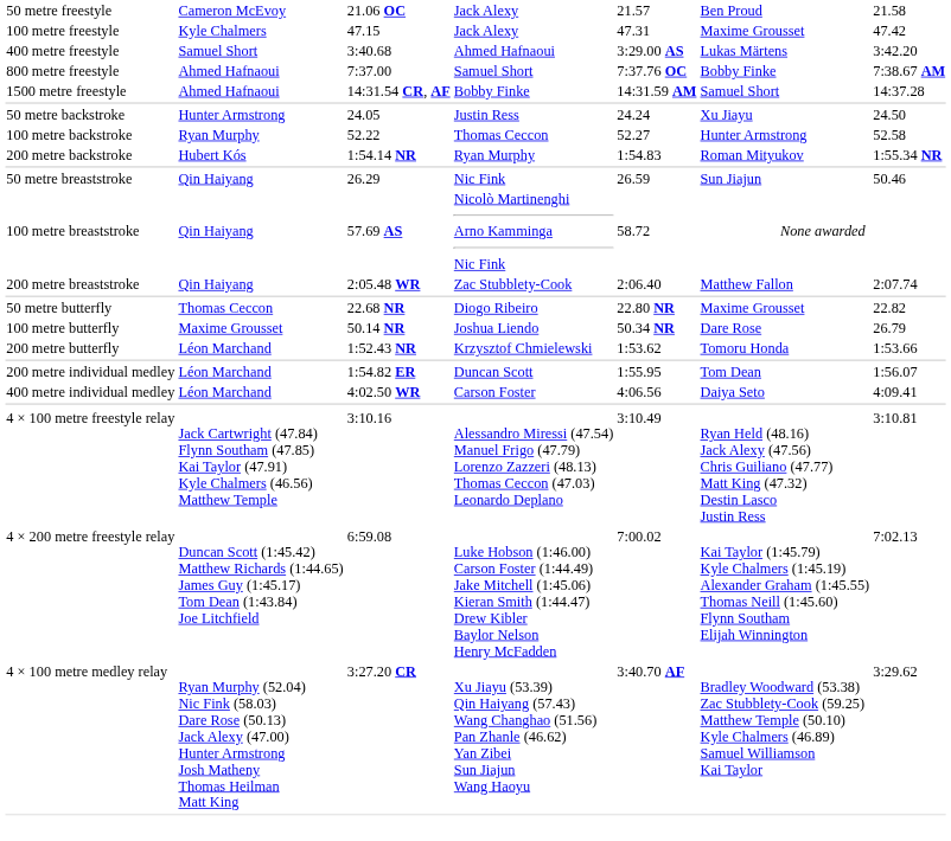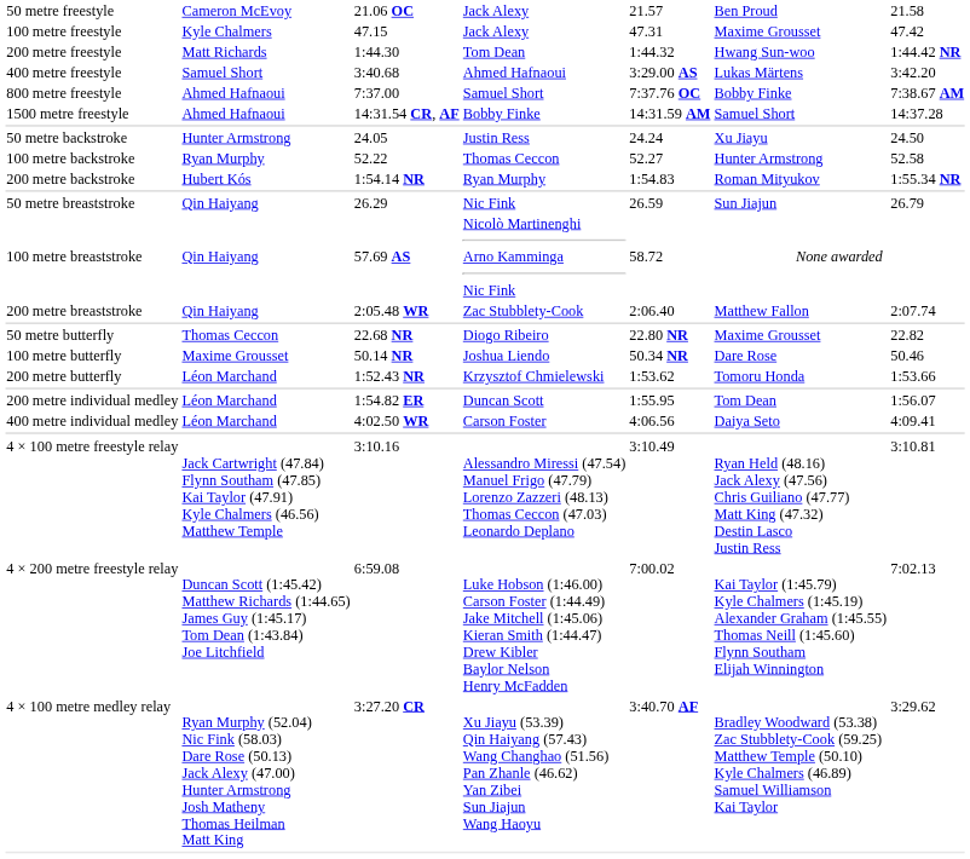 <table>
 <tr>
 <td>50 metre freestyle<br></td>
 <td><a href='#'>Cameron McEvoy</a><br></td>
 <td>21.06 <strong><a href='#'>OC</a></strong></td>
 <td><a href='#'>Jack Alexy</a><br></td>
 <td>21.57</td>
 <td><a href='#'>Ben Proud</a><br></td>
 <td>21.58</td>
 </tr>
 <tr>
 <td>100 metre freestyle<br></td>
 <td><a href='#'>Kyle Chalmers</a><br></td>
 <td>47.15</td>
 <td><a href='#'>Jack Alexy</a><br></td>
 <td>47.31</td>
 <td><a href='#'>Maxime Grousset</a><br></td>
 <td>47.42</td>
+</tr>
+<tr>
+<td>200 metre freestyle<br></td>
+<td><a href='#'>Matt Richards</a><br></td>
+<td>1:44.30</td>
+<td><a href='#'>Tom Dean</a><br></td>
+<td>1:44.32</td>
+<td><a href='#'>Hwang Sun-woo</a><br></td>
+<td>1:44.42 <strong><a href='#'>NR</a></strong></td>
 </tr>
 <tr>
 <td>400 metre freestyle<br></td>
 <td><a href='#'>Samuel Short</a><br></td>
 <td>3:40.68</td>
 <td><a href='#'>Ahmed Hafnaoui</a><br></td>
 <td>3:29.00 <strong><a href='#'>AS</a></strong></td>
 <td><a href='#'>Lukas Märtens</a><br></td>
 <td>3:42.20</td>
 </tr>
 <tr>
 <td>800 metre freestyle<br></td>
 <td><a href='#'>Ahmed Hafnaoui</a><br></td>
 <td>7:37.00</td>
 <td><a href='#'>Samuel Short</a><br></td>
 <td>7:37.76 <strong><a href='#'>OC</a></strong></td>
 <td><a href='#'>Bobby Finke</a><br></td>
 <td>7:38.67 <strong><a href='#'>AM</a></strong></td>
 </tr>
 <tr>
 <td>1500 metre freestyle<br></td>
 <td><a href='#'>Ahmed Hafnaoui</a><br></td>
 <td>14:31.54 <strong><a href='#'>CR</a></strong>, <strong><a href='#'>AF</a></strong></td>
 <td><a href='#'>Bobby Finke</a><br></td>
 <td>14:31.59 <strong><a href='#'>AM</a></strong></td>
 <td><a href='#'>Samuel Short</a><br></td>
 <td>14:37.28</td>
 </tr>
 <tr bgcolor=#DDDDDD>
 <td colspan=7></td>
 </tr>
 <tr>
 <td>50 metre backstroke<br></td>
 <td><a href='#'>Hunter Armstrong</a><br></td>
 <td>24.05</td>
 <td><a href='#'>Justin Ress</a><br></td>
 <td>24.24</td>
 <td><a href='#'>Xu Jiayu</a><br></td>
 <td>24.50</td>
 </tr>
 <tr>
 <td>100 metre backstroke<br></td>
 <td><a href='#'>Ryan Murphy</a><br></td>
 <td>52.22</td>
 <td><a href='#'>Thomas Ceccon</a><br></td>
 <td>52.27</td>
 <td><a href='#'>Hunter Armstrong</a><br></td>
 <td>52.58</td>
 </tr>
 <tr>
 <td>200 metre backstroke<br></td>
 <td><a href='#'>Hubert Kós</a><br></td>
 <td>1:54.14 <strong><a href='#'>NR</a></strong></td>
 <td><a href='#'>Ryan Murphy</a><br></td>
 <td>1:54.83</td>
 <td><a href='#'>Roman Mityukov</a><br></td>
 <td>1:55.34 <strong><a href='#'>NR</a></strong></td>
 </tr>
 <tr bgcolor=#DDDDDD>
 <td colspan=7></td>
 </tr>
 <tr>
 <td>50 metre breaststroke<br></td>
 <td><a href='#'>Qin Haiyang</a><br></td>
 <td>26.29</td>
 <td><a href='#'>Nic Fink</a><br></td>
 <td>26.59</td>
 <td><a href='#'>Sun Jiajun</a><br></td>
-<td>50.46</td>
+<td>26.79</td>
 </tr>
 <tr>
 <td>100 metre breaststroke<br></td>
 <td><a href='#'>Qin Haiyang</a><br></td>
 <td>57.69 <strong><a href='#'>AS</a></strong></td>
 <td><a href='#'>Nicolò Martinenghi</a><br><hr><a href='#'>Arno Kamminga</a><br><hr><a href='#'>Nic Fink</a><br></td>
 <td>58.72</td>
 <td colspan=2 align=center><em>None awarded</em></td>
 </tr>
 <tr>
 <td>200 metre breaststroke<br></td>
 <td><a href='#'>Qin Haiyang</a><br></td>
 <td>2:05.48 <strong><a href='#'>WR</a></strong></td>
 <td><a href='#'>Zac Stubblety-Cook</a><br></td>
 <td>2:06.40</td>
 <td><a href='#'>Matthew Fallon</a><br></td>
 <td>2:07.74</td>
 </tr>
 <tr bgcolor=#DDDDDD>
 <td colspan=7></td>
 </tr>
 <tr>
 <td>50 metre butterfly<br></td>
 <td><a href='#'>Thomas Ceccon</a><br></td>
 <td>22.68 <strong><a href='#'>NR</a></strong></td>
 <td><a href='#'>Diogo Ribeiro</a><br></td>
 <td>22.80 <strong><a href='#'>NR</a></strong></td>
 <td><a href='#'>Maxime Grousset</a><br></td>
 <td>22.82</td>
 </tr>
 <tr>
 <td>100 metre butterfly<br></td>
 <td><a href='#'>Maxime Grousset</a><br></td>
 <td>50.14	<strong><a href='#'>NR</a></strong></td>
 <td><a href='#'>Joshua Liendo</a><br></td>
 <td>50.34	<strong><a href='#'>NR</a></strong></td>
 <td><a href='#'>Dare Rose</a><br></td>
-<td>26.79</td>
+<td>50.46</td>
 </tr>
 <tr>
 <td>200 metre butterfly<br></td>
 <td><a href='#'>Léon Marchand</a><br></td>
 <td>1:52.43	<strong><a href='#'>NR</a></strong></td>
 <td><a href='#'>Krzysztof Chmielewski</a><br></td>
 <td>1:53.62</td>
 <td><a href='#'>Tomoru Honda</a><br></td>
 <td>1:53.66</td>
 </tr>
 <tr bgcolor=#DDDDDD>
 <td colspan=7></td>
 </tr>
 <tr>
 <td>200 metre individual medley<br></td>
 <td><a href='#'>Léon Marchand</a><br></td>
 <td>1:54.82 <strong><a href='#'>ER</a></strong></td>
 <td><a href='#'>Duncan Scott</a><br></td>
 <td>1:55.95</td>
 <td><a href='#'>Tom Dean</a><br></td>
 <td>1:56.07</td>
 </tr>
 <tr>
 <td>400 metre individual medley<br></td>
 <td><a href='#'>Léon Marchand</a><br></td>
 <td>4:02.50 <strong><a href='#'>WR</a></strong></td>
 <td><a href='#'>Carson Foster</a><br></td>
 <td>4:06.56</td>
 <td><a href='#'>Daiya Seto</a><br></td>
 <td>4:09.41</td>
 </tr>
 <tr bgcolor=#DDDDDD>
 <td colspan=7></td>
 </tr>
 <tr>
 </tr>
 <tr valign="top">
 <td>4 × 100 metre freestyle relay<br></td>
 <td><br><a href='#'>Jack Cartwright</a> (47.84)<br><a href='#'>Flynn Southam</a> (47.85)<br><a href='#'>Kai Taylor</a> (47.91)<br><a href='#'>Kyle Chalmers</a> (46.56)<br><a href='#'>Matthew Temple</a></td>
 <td>3:10.16</td>
 <td><br><a href='#'>Alessandro Miressi</a> (47.54)<br><a href='#'>Manuel Frigo</a> (47.79)<br><a href='#'>Lorenzo Zazzeri</a> (48.13)<br><a href='#'>Thomas Ceccon</a> (47.03)<br><a href='#'>Leonardo Deplano</a></td>
 <td>3:10.49</td>
 <td><br><a href='#'>Ryan Held</a> (48.16)<br><a href='#'>Jack Alexy</a> (47.56)<br><a href='#'>Chris Guiliano</a> (47.77)<br><a href='#'>Matt King</a> (47.32)<br><a href='#'>Destin Lasco</a><br><a href='#'>Justin Ress</a></td>
 <td>3:10.81</td>
 </tr>
 <tr valign="top">
 <td>4 × 200 metre freestyle relay<br></td>
 <td><br><a href='#'>Duncan Scott</a> (1:45.42)<br><a href='#'>Matthew Richards</a> (1:44.65)<br><a href='#'>James Guy</a> (1:45.17)<br><a href='#'>Tom Dean</a> (1:43.84)<br><a href='#'>Joe Litchfield</a></td>
 <td>6:59.08</td>
 <td><br><a href='#'>Luke Hobson</a> (1:46.00)<br><a href='#'>Carson Foster</a> (1:44.49)<br><a href='#'>Jake Mitchell</a> (1:45.06)<br><a href='#'>Kieran Smith</a> (1:44.47)<br><a href='#'>Drew Kibler</a><br><a href='#'>Baylor Nelson</a><br><a href='#'>Henry McFadden</a></td>
 <td>7:00.02</td>
 <td><br><a href='#'>Kai Taylor</a> (1:45.79)<br><a href='#'>Kyle Chalmers</a> (1:45.19)<br><a href='#'>Alexander Graham</a> (1:45.55)<br><a href='#'>Thomas Neill</a> (1:45.60)<br><a href='#'>Flynn Southam</a><br><a href='#'>Elijah Winnington</a></td>
 <td>7:02.13</td>
 </tr>
 <tr valign="top">
 <td>4 × 100 metre medley relay<br></td>
 <td><br><a href='#'>Ryan Murphy</a> (52.04)<br><a href='#'>Nic Fink</a> (58.03)<br><a href='#'>Dare Rose</a> (50.13)<br><a href='#'>Jack Alexy</a> (47.00)<br><a href='#'>Hunter Armstrong</a><br><a href='#'>Josh Matheny</a><br><a href='#'>Thomas Heilman</a><br><a href='#'>Matt King</a></td>
 <td>3:27.20 <strong><a href='#'>CR</a></strong></td>
 <td><br><a href='#'>Xu Jiayu</a> (53.39)<br><a href='#'>Qin Haiyang</a> (57.43)<br><a href='#'>Wang Changhao</a> (51.56)<br><a href='#'>Pan Zhanle</a> (46.62)<br><a href='#'>Yan Zibei</a><br><a href='#'>Sun Jiajun</a><br><a href='#'>Wang Haoyu</a></td>
 <td>3:40.70 <strong><a href='#'>AF</a></strong></td>
 <td><br><a href='#'>Bradley Woodward</a> (53.38)<br><a href='#'>Zac Stubblety-Cook</a> (59.25)<br><a href='#'>Matthew Temple</a> (50.10)<br><a href='#'>Kyle Chalmers</a> (46.89)<br><a href='#'>Samuel Williamson</a><br><a href='#'>Kai Taylor</a></td>
 <td>3:29.62</td>
 </tr>
 <tr bgcolor= e8e8e8>
 <td colspan=7></td>
 </tr>
 </table>
